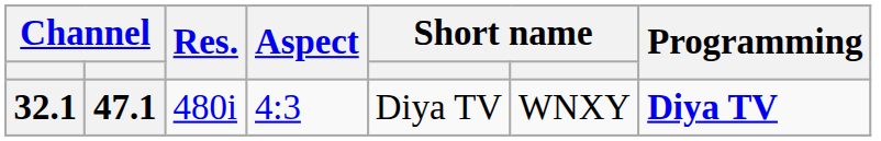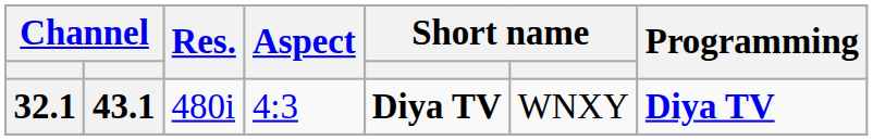 <table class="wikitable">
 <tr>
 <th scope = "col" colspan = "2"><a href='#'>Channel</a></th>
 <th scope = "col" rowspan = "2"><a href='#'>Res.</a></th>
 <th scope = "col" rowspan = "2"><a href='#'>Aspect</a></th>
 <th scope = "col" colspan = "2">Short name</th>
 <th scope = "col" rowspan = "2">Programming</th>
 </tr>
 <tr>
 <th scope = "col"></th>
 <th></th>
 <th scope = "col"></th>
 <th></th>
 </tr>
 <tr>
 <th scope = "row">32.1</th>
-<th>47.1</th>
+<th>43.1</th>
 <td><a href='#'>480i</a></td>
 <td><a href='#'>4:3</a></td>
-<td>Diya TV</td>
+<td><strong>Diya TV</strong></td>
 <td>WNXY</td>
 <td><strong><a href='#'>Diya TV</a></strong></td>
 </tr>
 </table>
